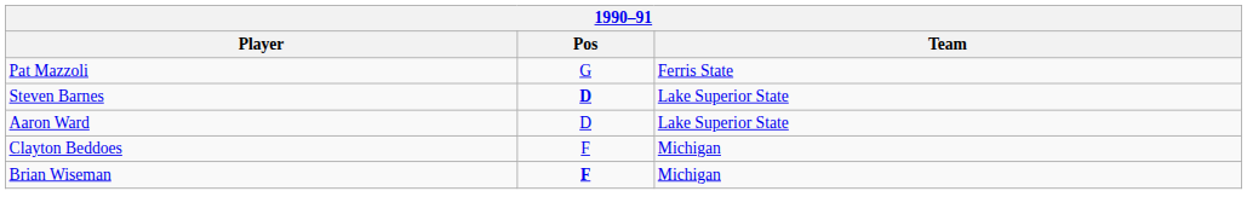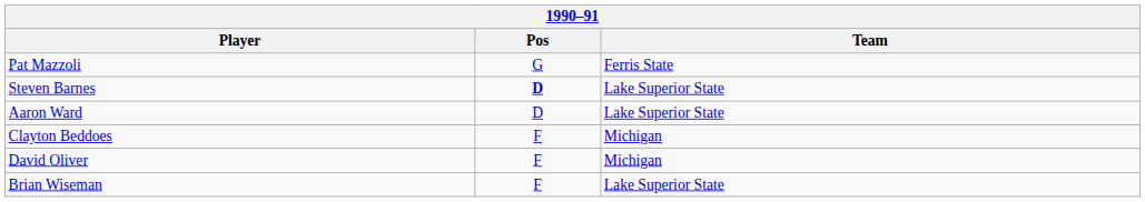 <table class="wikitable" width=95%>
 <tr>
 <th colspan=3><a href='#'>1990–91</a></th>
 </tr>
 <tr>
 <th>Player</th>
 <th>Pos</th>
 <th>Team</th>
 </tr>
 <tr>
 <td><a href='#'>Pat Mazzoli</a></td>
 <td style="text-align:center;"><a href='#'>G</a></td>
 <td><a href='#'>Ferris State</a></td>
 </tr>
 <tr>
 <td><a href='#'>Steven Barnes</a></td>
 <td style="text-align:center;"><strong><a href='#'>D</a></strong></td>
 <td><a href='#'>Lake Superior State</a></td>
 </tr>
 <tr>
 <td><a href='#'>Aaron Ward</a></td>
 <td style="text-align:center;"><a href='#'>D</a></td>
 <td><a href='#'>Lake Superior State</a></td>
 </tr>
 <tr>
 <td><a href='#'>Clayton Beddoes</a></td>
 <td style="text-align:center;"><a href='#'>F</a></td>
 <td><a href='#'>Michigan</a></td>
 </tr>
 <tr>
-<td><a href='#'>Brian Wiseman</a></td>
-<td style="text-align:center;"><strong><a href='#'>F</a></strong></td>
+<td><a href='#'>David Oliver</a></td>
+<td style="text-align:center;"><a href='#'>F</a></td>
 <td><a href='#'>Michigan</a></td>
 </tr>
+<tr>
+<td><a href='#'>Brian Wiseman</a></td>
+<td style="text-align:center;"><a href='#'>F</a></td>
+<td><a href='#'>Lake Superior State</a></td>
+</tr>
 </table>
